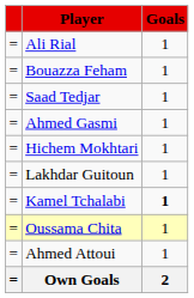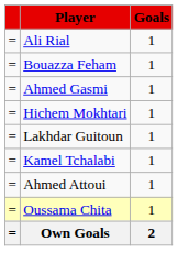 <table border="0" class="wikitable" style="text-align:center;font-size:95%">
 <tr>
 <th scope=col style="color:#000000; background:#E60000;"></th>
 <th scope=col style="color:#000000; background:#E60000;">Player</th>
 <th scope=col style="color:#000000; background:#E60000;">Goals</th>
 </tr>
 <tr>
 <td align=left>=</td>
 <td align=left> <a href='#'>Ali Rial</a></td>
 <td align=center>1</td>
 </tr>
 <tr>
 <td align=left>=</td>
 <td align=left> <a href='#'>Bouazza Feham</a></td>
-<td align=center>1</td>
-</tr>
-<tr>
-<td align=left>=</td>
-<td align=left> <a href='#'>Saad Tedjar</a></td>
 <td align=center>1</td>
 </tr>
 <tr>
 <td align=left>=</td>
 <td align=left> <a href='#'>Ahmed Gasmi</a></td>
 <td align=center>1</td>
 </tr>
 <tr>
 <td align=left>=</td>
 <td align=left> <a href='#'>Hichem Mokhtari</a></td>
 <td align=center>1</td>
 </tr>
 <tr>
 <td align=left>=</td>
 <td align=left> Lakhdar Guitoun</td>
 <td align=center>1</td>
 </tr>
 <tr>
 <td align=left>=</td>
 <td align=left> <a href='#'>Kamel Tchalabi</a></td>
-<td align=center><strong>1</strong></td>
-</tr>
-<tr style="background:#ffb">
-<td align=left>=</td>
-<td align=left> <a href='#'>Oussama Chita</a></td>
 <td align=center>1</td>
 </tr>
 <tr>
 <td align=left>=</td>
 <td align=left> Ahmed Attoui</td>
+<td align=center>1</td>
+</tr>
+<tr style="background:#ffb">
+<td align=left>=</td>
+<td align=left> <a href='#'>Oussama Chita</a></td>
 <td align=center>1</td>
 </tr>
 <tr>
 <th align=left>=</th>
 <th>Own Goals</th>
 <th align=center>2</th>
 </tr>
 </table>
